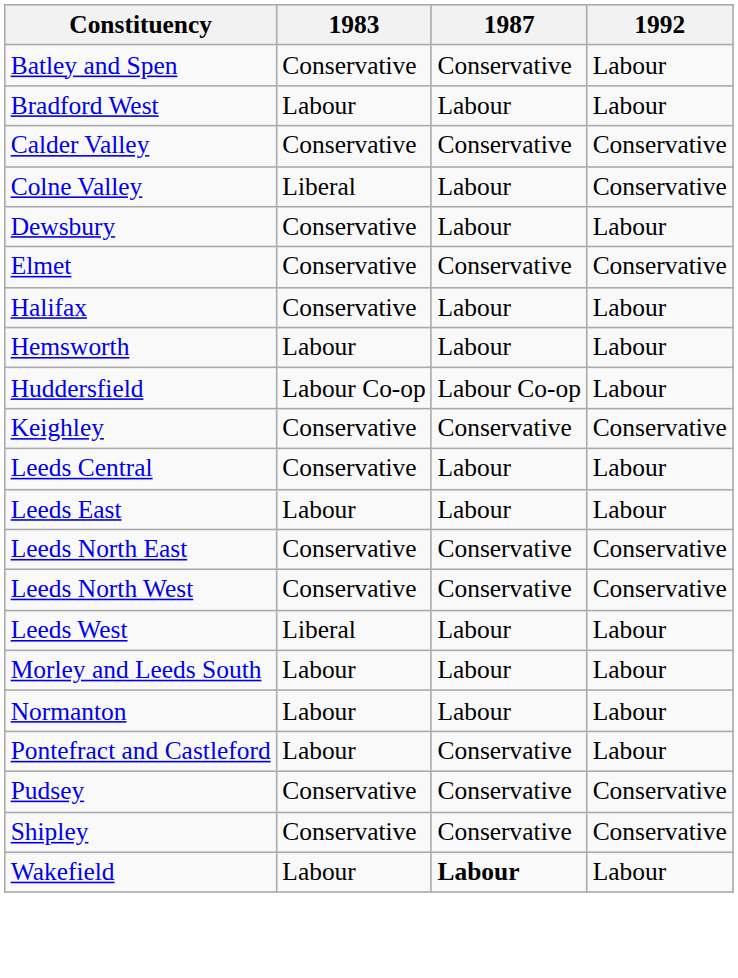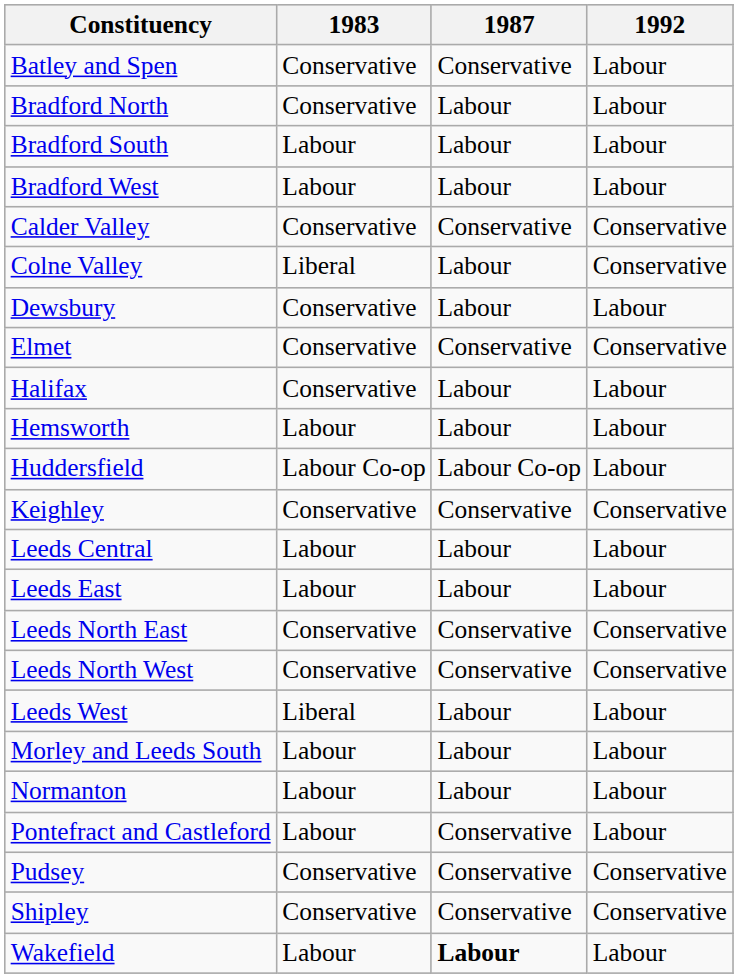 <table class="wikitable">
 <tr>
 <th>Constituency</th>
 <th>1983</th>
 <th>1987</th>
 <th>1992</th>
 </tr>
 <tr>
 <td><a href='#'>Batley and Spen</a></td>
 <td bgcolor=>Conservative</td>
 <td bgcolor=>Conservative</td>
+<td bgcolor=>Labour</td>
+</tr>
+<tr>
+<td><a href='#'>Bradford North</a></td>
+<td bgcolor=>Conservative</td>
+<td bgcolor=>Labour</td>
+<td bgcolor=>Labour</td>
+</tr>
+<tr>
+<td><a href='#'>Bradford South</a></td>
+<td bgcolor=>Labour</td>
+<td bgcolor=>Labour</td>
 <td bgcolor=>Labour</td>
 </tr>
 <tr>
 <td><a href='#'>Bradford West</a></td>
 <td bgcolor=>Labour</td>
 <td bgcolor=>Labour</td>
 <td bgcolor=>Labour</td>
 </tr>
 <tr>
 <td><a href='#'>Calder Valley</a></td>
 <td bgcolor=>Conservative</td>
 <td bgcolor=>Conservative</td>
 <td bgcolor=>Conservative</td>
 </tr>
 <tr>
 <td><a href='#'>Colne Valley</a></td>
 <td bgcolor=>Liberal</td>
 <td bgcolor=>Labour</td>
 <td bgcolor=>Conservative</td>
 </tr>
 <tr>
 <td><a href='#'>Dewsbury</a></td>
 <td bgcolor=>Conservative</td>
 <td bgcolor=>Labour</td>
 <td bgcolor=>Labour</td>
 </tr>
 <tr>
 <td><a href='#'>Elmet</a></td>
 <td bgcolor=>Conservative</td>
 <td bgcolor=>Conservative</td>
 <td bgcolor=>Conservative</td>
 </tr>
 <tr>
 <td><a href='#'>Halifax</a></td>
 <td bgcolor=>Conservative</td>
 <td bgcolor=>Labour</td>
 <td bgcolor=>Labour</td>
 </tr>
 <tr>
 <td><a href='#'>Hemsworth</a></td>
 <td bgcolor=>Labour</td>
 <td bgcolor=>Labour</td>
 <td bgcolor=>Labour</td>
 </tr>
 <tr>
 <td><a href='#'>Huddersfield</a></td>
 <td bgcolor=>Labour Co-op</td>
 <td bgcolor=>Labour Co-op</td>
 <td bgcolor=>Labour</td>
 </tr>
 <tr>
 <td><a href='#'>Keighley</a></td>
 <td bgcolor=>Conservative</td>
 <td bgcolor=>Conservative</td>
 <td bgcolor=>Conservative</td>
 </tr>
 <tr>
 <td><a href='#'>Leeds Central</a></td>
-<td bgcolor=>Conservative</td>
+<td bgcolor=>Labour</td>
 <td bgcolor=>Labour</td>
 <td bgcolor=>Labour</td>
 </tr>
 <tr>
 <td><a href='#'>Leeds East</a></td>
 <td bgcolor=>Labour</td>
 <td bgcolor=>Labour</td>
 <td bgcolor=>Labour</td>
 </tr>
 <tr>
 <td><a href='#'>Leeds North East</a></td>
 <td bgcolor=>Conservative</td>
 <td bgcolor=>Conservative</td>
 <td bgcolor=>Conservative</td>
 </tr>
 <tr>
 <td><a href='#'>Leeds North West</a></td>
 <td bgcolor=>Conservative</td>
 <td bgcolor=>Conservative</td>
 <td bgcolor=>Conservative</td>
 </tr>
 <tr>
 <td><a href='#'>Leeds West</a></td>
 <td bgcolor=>Liberal</td>
 <td bgcolor=>Labour</td>
 <td bgcolor=>Labour</td>
 </tr>
 <tr>
 <td><a href='#'>Morley and Leeds South</a></td>
 <td bgcolor=>Labour</td>
 <td bgcolor=>Labour</td>
 <td bgcolor=>Labour</td>
 </tr>
 <tr>
 <td><a href='#'>Normanton</a></td>
 <td bgcolor=>Labour</td>
 <td bgcolor=>Labour</td>
 <td bgcolor=>Labour</td>
 </tr>
 <tr>
 <td><a href='#'>Pontefract and Castleford</a></td>
 <td bgcolor=>Labour</td>
 <td bgcolor=>Conservative</td>
 <td bgcolor=>Labour</td>
 </tr>
 <tr>
 <td><a href='#'>Pudsey</a></td>
 <td bgcolor=>Conservative</td>
 <td bgcolor=>Conservative</td>
 <td bgcolor=>Conservative</td>
 </tr>
 <tr>
 <td><a href='#'>Shipley</a></td>
 <td bgcolor=>Conservative</td>
 <td bgcolor=>Conservative</td>
 <td bgcolor=>Conservative</td>
 </tr>
 <tr>
 <td><a href='#'>Wakefield</a></td>
 <td bgcolor=>Labour</td>
 <td bgcolor=><strong>Labour</strong></td>
 <td bgcolor=>Labour</td>
 </tr>
 </table>
